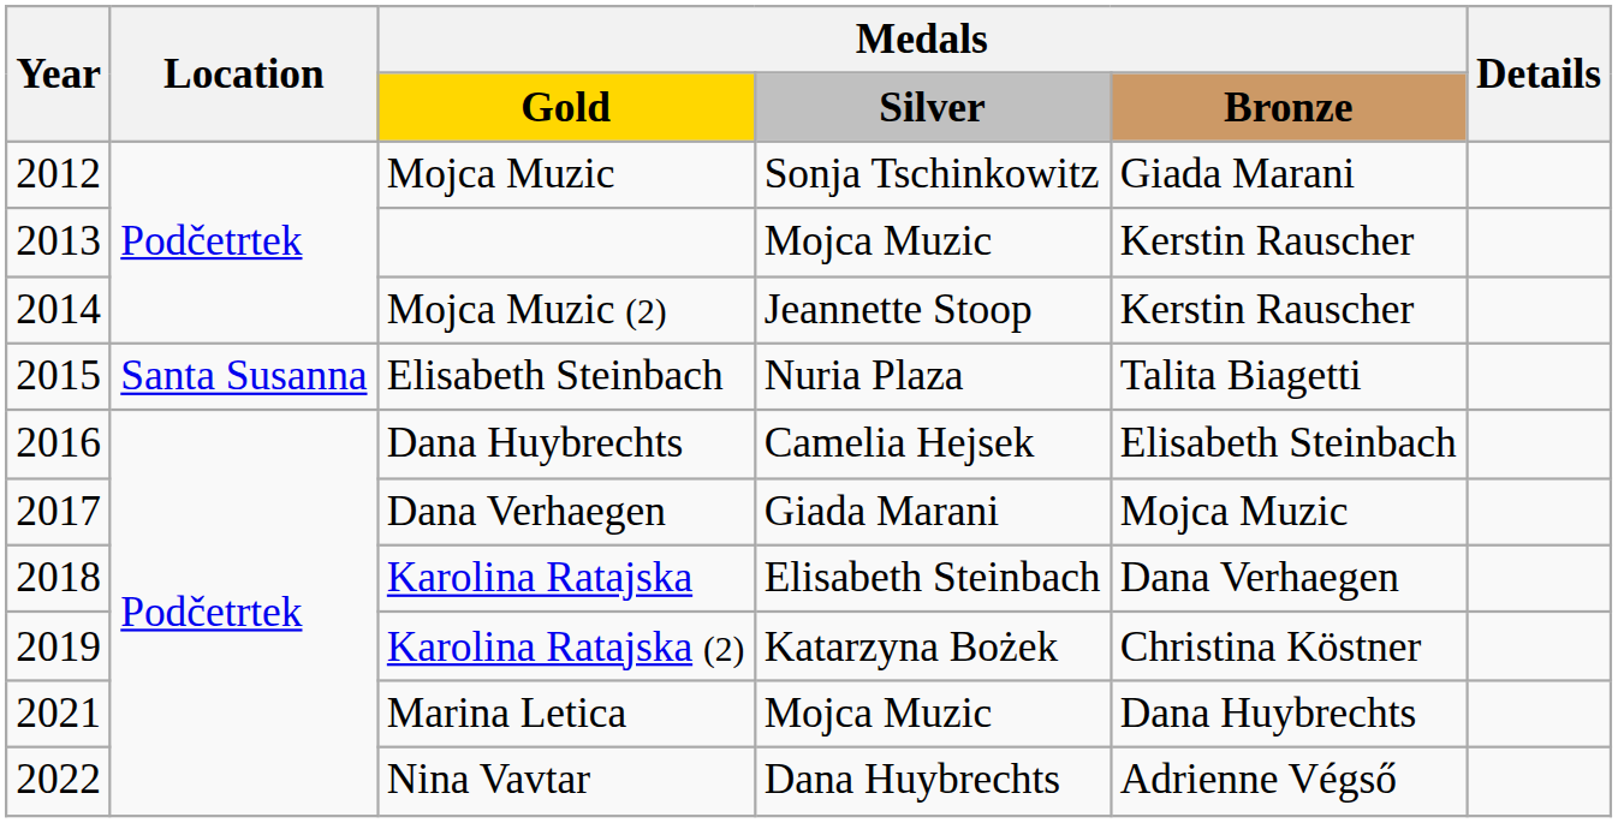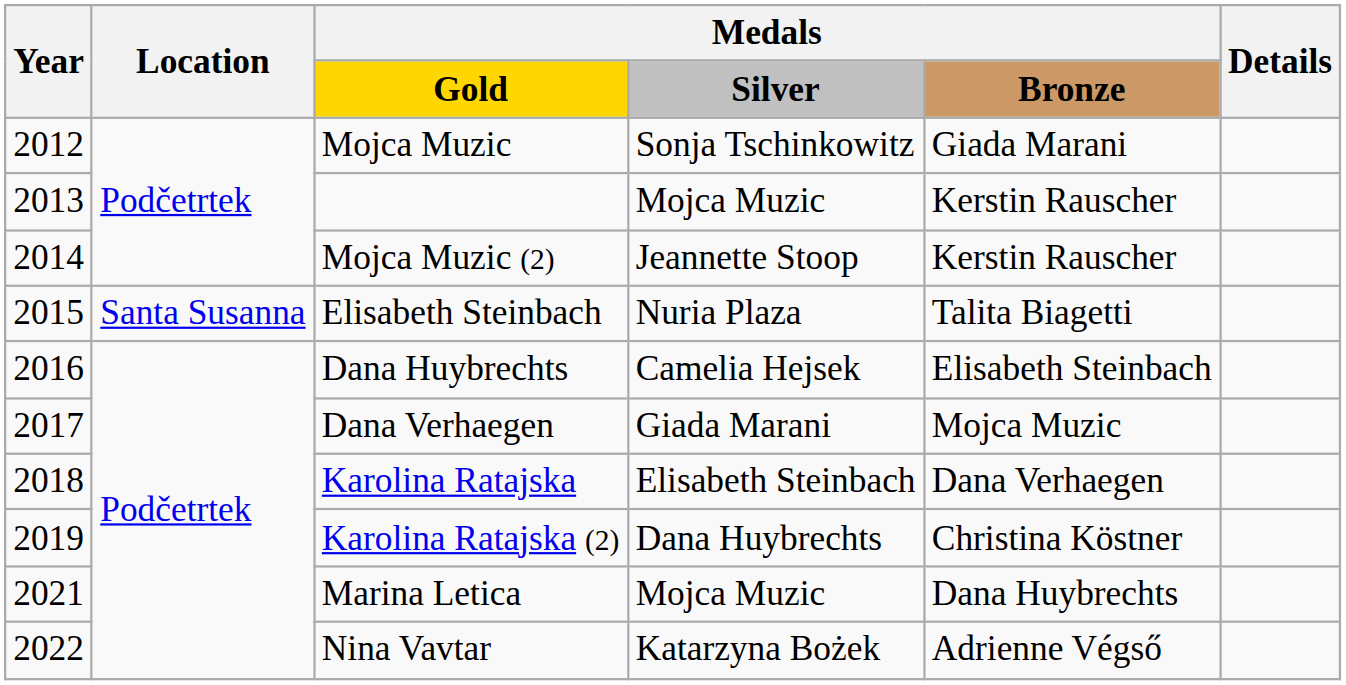 <table class="wikitable">
 <tr>
 <th rowspan="2">Year</th>
 <th rowspan="2">Location</th>
 <th colspan="3">Medals</th>
 <th rowspan="2">Details</th>
 </tr>
 <tr style="text-align:center;">
 <td bgcolor="gold"><strong>Gold</strong></td>
 <td bgcolor="silver"><strong>Silver</strong></td>
 <td bgcolor="cc9966"><strong>Bronze</strong></td>
 </tr>
 <tr>
 <td>2012</td>
 <td rowspan="3"> <a href='#'>Podčetrtek</a></td>
 <td> Mojca Muzic</td>
 <td> Sonja Tschinkowitz</td>
 <td> Giada Marani</td>
 <td></td>
 </tr>
 <tr>
 <td>2013</td>
 <td></td>
 <td> Mojca Muzic</td>
 <td> Kerstin Rauscher</td>
 <td></td>
 </tr>
 <tr>
 <td>2014</td>
 <td> Mojca Muzic <small>(2)</small></td>
 <td> Jeannette Stoop</td>
 <td> Kerstin Rauscher</td>
 <td></td>
 </tr>
 <tr>
 <td>2015</td>
 <td> <a href='#'>Santa Susanna</a></td>
 <td> Elisabeth Steinbach</td>
 <td> Nuria Plaza</td>
 <td> Talita Biagetti</td>
 <td></td>
 </tr>
 <tr>
 <td>2016</td>
 <td rowspan="6"> <a href='#'>Podčetrtek</a></td>
 <td> Dana Huybrechts</td>
 <td> Camelia Hejsek</td>
 <td> Elisabeth Steinbach</td>
 <td></td>
 </tr>
 <tr>
 <td>2017</td>
 <td> Dana Verhaegen</td>
 <td> Giada Marani</td>
 <td> Mojca Muzic</td>
 <td></td>
 </tr>
 <tr>
 <td>2018</td>
 <td> <a href='#'>Karolina Ratajska</a></td>
 <td> Elisabeth Steinbach</td>
 <td> Dana Verhaegen</td>
 <td></td>
 </tr>
 <tr>
 <td>2019</td>
 <td> <a href='#'>Karolina Ratajska</a> <small>(2)</small></td>
-<td> Katarzyna Bożek</td>
+<td> Dana Huybrechts</td>
 <td> Christina Köstner</td>
 <td></td>
 </tr>
 <tr>
 <td>2021</td>
 <td> Marina Letica</td>
 <td> Mojca Muzic</td>
 <td> Dana Huybrechts</td>
 <td></td>
 </tr>
 <tr>
 <td>2022</td>
 <td> Nina Vavtar</td>
-<td> Dana Huybrechts</td>
+<td> Katarzyna Bożek</td>
 <td> Adrienne Végső</td>
 <td></td>
 </tr>
 </table>
